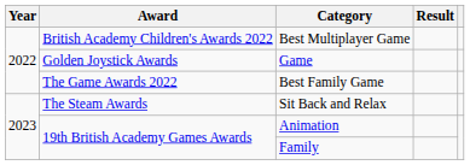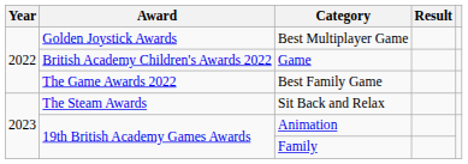 <table class="wikitable sortable plainrowheaders">
 <tr>
 <th>Year</th>
 <th>Award</th>
 <th>Category</th>
 <th>Result</th>
 <th></th>
 </tr>
 <tr>
 <td scope="row" rowspan="3" align="center">2022</td>
-<td><a href='#'>British Academy Children's Awards 2022</a></td>
+<td rowspan="1"><a href='#'>Golden Joystick Awards</a></td>
 <td>Best Multiplayer Game</td>
 <td></td>
 <td></td>
 </tr>
 <tr>
-<td rowspan="1"><a href='#'>Golden Joystick Awards</a></td>
+<td><a href='#'>British Academy Children's Awards 2022</a></td>
 <td><a href='#'>Game</a></td>
 <td></td>
 <td align="center"></td>
 </tr>
 <tr>
 <td><a href='#'>The Game Awards 2022</a></td>
 <td>Best Family Game</td>
 <td></td>
 <td></td>
 </tr>
 <tr>
 <td scope="row" rowspan="3" align="center">2023</td>
 <td><a href='#'>The Steam Awards</a></td>
 <td>Sit Back and Relax</td>
 <td></td>
 <td align="center"></td>
 </tr>
 <tr>
 <td rowspan="2"><a href='#'>19th British Academy Games Awards</a></td>
 <td><a href='#'>Animation</a></td>
 <td></td>
 <td style="text-align:center;" rowspan=2></td>
 </tr>
 <tr>
 <td><a href='#'>Family</a></td>
 <td></td>
 </tr>
 </table>
